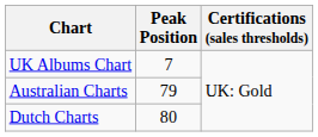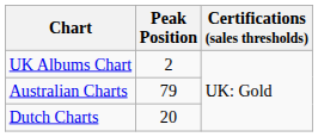 <table class="wikitable">
 <tr>
 <th>Chart</th>
 <th>Peak<br>Position</th>
 <th>Certifications<br><small>(sales thresholds)</small></th>
 </tr>
 <tr>
 <td><a href='#'>UK Albums Chart</a></td>
-<td style="text-align:center">7</td>
+<td style="text-align:center">2</td>
 <td rowspan="3">UK: Gold</td>
 </tr>
 <tr>
 <td><a href='#'>Australian Charts</a></td>
 <td style="text-align:center;">79</td>
 </tr>
 <tr>
 <td><a href='#'>Dutch Charts</a></td>
-<td style="text-align:center;">80</td>
+<td style="text-align:center;">20</td>
 </tr>
 </table>
